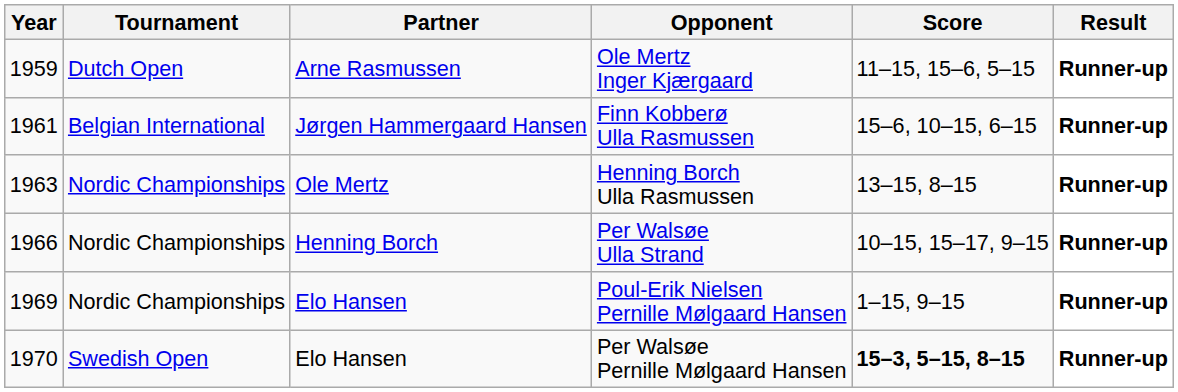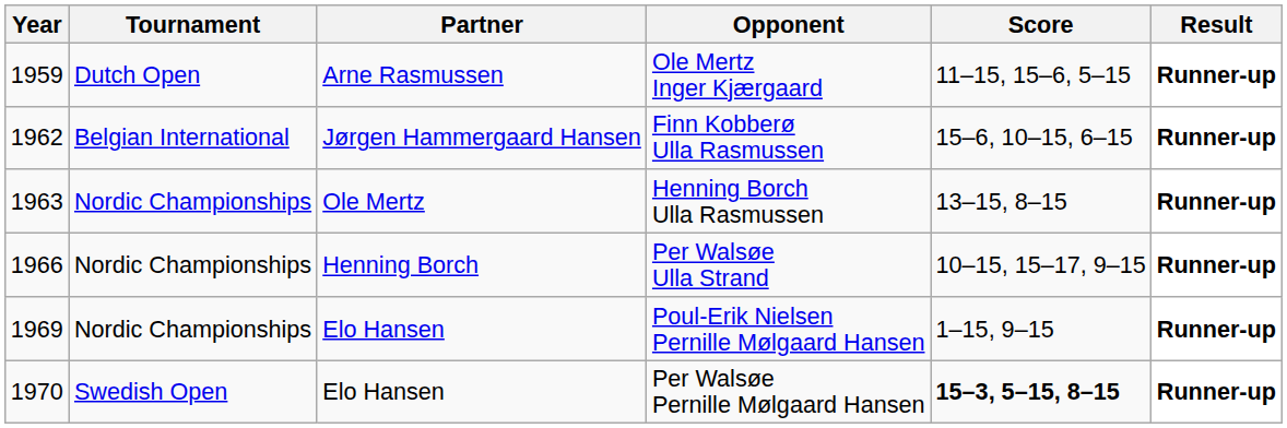 <table class="sortable wikitable" style="font-size: 90%;">
 <tr>
 <th>Year</th>
 <th>Tournament</th>
 <th>Partner</th>
 <th>Opponent</th>
 <th>Score</th>
 <th>Result</th>
 </tr>
 <tr>
 <td align="center">1959</td>
 <td align="left"><a href='#'>Dutch Open</a></td>
 <td align="left"> <a href='#'>Arne Rasmussen</a></td>
 <td align="left"> <a href='#'>Ole Mertz</a><br> <a href='#'>Inger Kjærgaard</a></td>
 <td align="left">11–15, 15–6, 5–15</td>
 <td style="text-align:left; background:white"> <strong>Runner-up</strong></td>
 </tr>
 <tr>
-<td align="center">1961</td>
+<td align="center">1962</td>
 <td align="left"><a href='#'>Belgian International</a></td>
 <td align="left"> <a href='#'>Jørgen Hammergaard Hansen</a></td>
 <td align="left"> <a href='#'>Finn Kobberø</a><br> <a href='#'>Ulla Rasmussen</a></td>
 <td align="left">15–6, 10–15, 6–15</td>
 <td style="text-align:left; background: white"> <strong>Runner-up</strong></td>
 </tr>
 <tr>
 <td align="center">1963</td>
 <td align="left"><a href='#'>Nordic Championships</a></td>
 <td align="left"> <a href='#'>Ole Mertz</a></td>
 <td align="left"> <a href='#'>Henning Borch</a><br> Ulla Rasmussen</td>
 <td align="left">13–15, 8–15</td>
 <td style="text-align:left; background:white"> <strong>Runner-up</strong></td>
 </tr>
 <tr>
 <td align="center">1966</td>
 <td align="left">Nordic Championships</td>
 <td align="left"> <a href='#'>Henning Borch</a></td>
 <td align="left"> <a href='#'>Per Walsøe</a><br> <a href='#'>Ulla Strand</a></td>
 <td align="left">10–15, 15–17, 9–15</td>
 <td style="text-align:left; background:white"> <strong>Runner-up</strong></td>
 </tr>
 <tr>
 <td align="center">1969</td>
 <td align="left">Nordic Championships</td>
 <td align="left"> <a href='#'>Elo Hansen</a></td>
 <td align="left"> <a href='#'>Poul-Erik Nielsen</a><br> <a href='#'>Pernille Mølgaard Hansen</a></td>
 <td align="left">1–15, 9–15</td>
 <td style="text-align:left; background:white"> <strong>Runner-up</strong></td>
 </tr>
 <tr>
 <td align="center">1970</td>
 <td align="left"><a href='#'>Swedish Open</a></td>
 <td align="left"> Elo Hansen</td>
 <td align="left"> Per Walsøe<br> Pernille Mølgaard Hansen</td>
 <td align="left"><strong>15–3, 5–15, 8–15</strong></td>
 <td style="text-align:left; background:white"> <strong>Runner-up</strong></td>
 </tr>
 </table>
